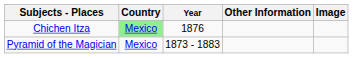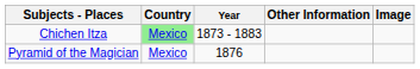 <table class="wikitable sortable" style="text-align: center;">
 <tr>
 <th>Subjects - Places</th>
 <th>Country</th>
 <th><small>Year</small></th>
 <th>Other Information</th>
 <th class="unsortable">Image</th>
 </tr>
 <tr>
 <td><a href='#'>Chichen Itza</a></td>
 <td style="background: lightgreen;"><a href='#'>Mexico</a></td>
-<td>1876</td>
+<td>1873 - 1883</td>
 <td></td>
 <td></td>
 </tr>
 <tr>
 <td><a href='#'>Pyramid of the Magician</a></td>
 <td><a href='#'>Mexico</a></td>
-<td>1873 - 1883</td>
+<td>1876</td>
 <td></td>
 <td></td>
 </tr>
 </table>
